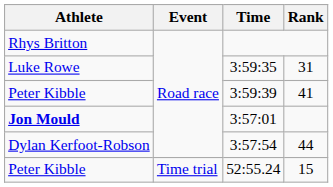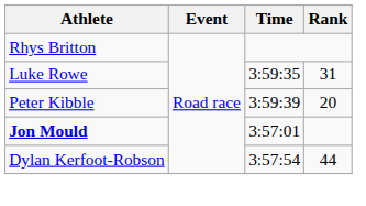 <table class=wikitable style="font-size:90%;">
 <tr>
 <th>Athlete</th>
 <th>Event</th>
 <th>Time</th>
 <th>Rank</th>
 </tr>
 <tr align=center>
 <td align=left><a href='#'>Rhys Britton</a></td>
 <td align=left rowspan=5><a href='#'>Road race</a></td>
 <td colspan=2></td>
 </tr>
 <tr align=center>
 <td align=left><a href='#'>Luke Rowe</a></td>
 <td>3:59:35</td>
 <td>31</td>
 </tr>
 <tr align=center>
 <td align=left><a href='#'>Peter Kibble</a></td>
 <td>3:59:39</td>
-<td>41</td>
+<td>20</td>
 </tr>
 <tr align=center>
 <td align=left><strong><a href='#'>Jon Mould</a></strong></td>
 <td>3:57:01</td>
 <td></td>
 </tr>
 <tr align=center>
 <td align=left><a href='#'>Dylan Kerfoot-Robson</a></td>
 <td>3:57:54</td>
 <td>44</td>
 </tr>
-<tr align=center>
-<td align=left><a href='#'>Peter Kibble</a></td>
-<td align=left><a href='#'>Time trial</a></td>
-<td>52:55.24</td>
-<td>15</td>
-</tr>
 </table>
